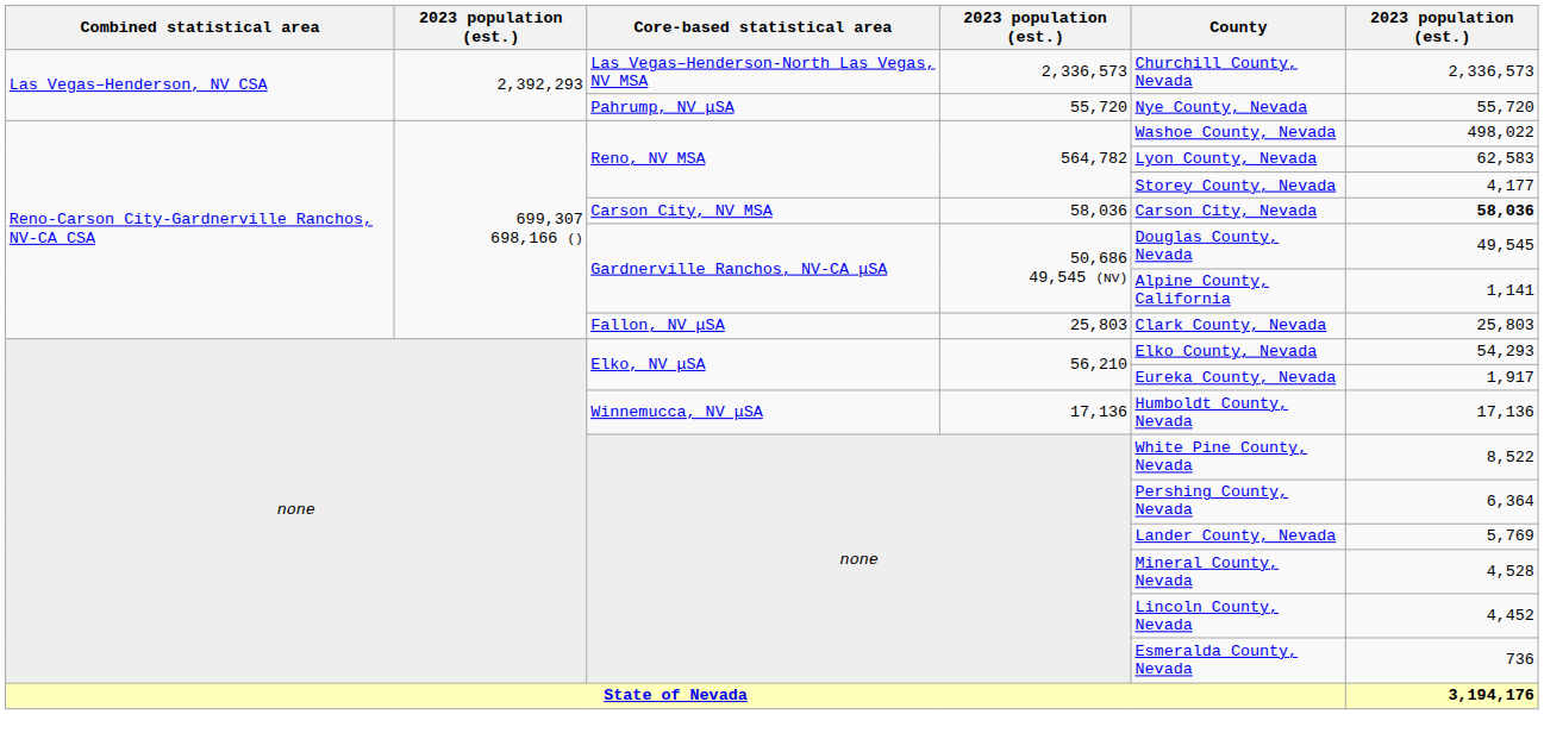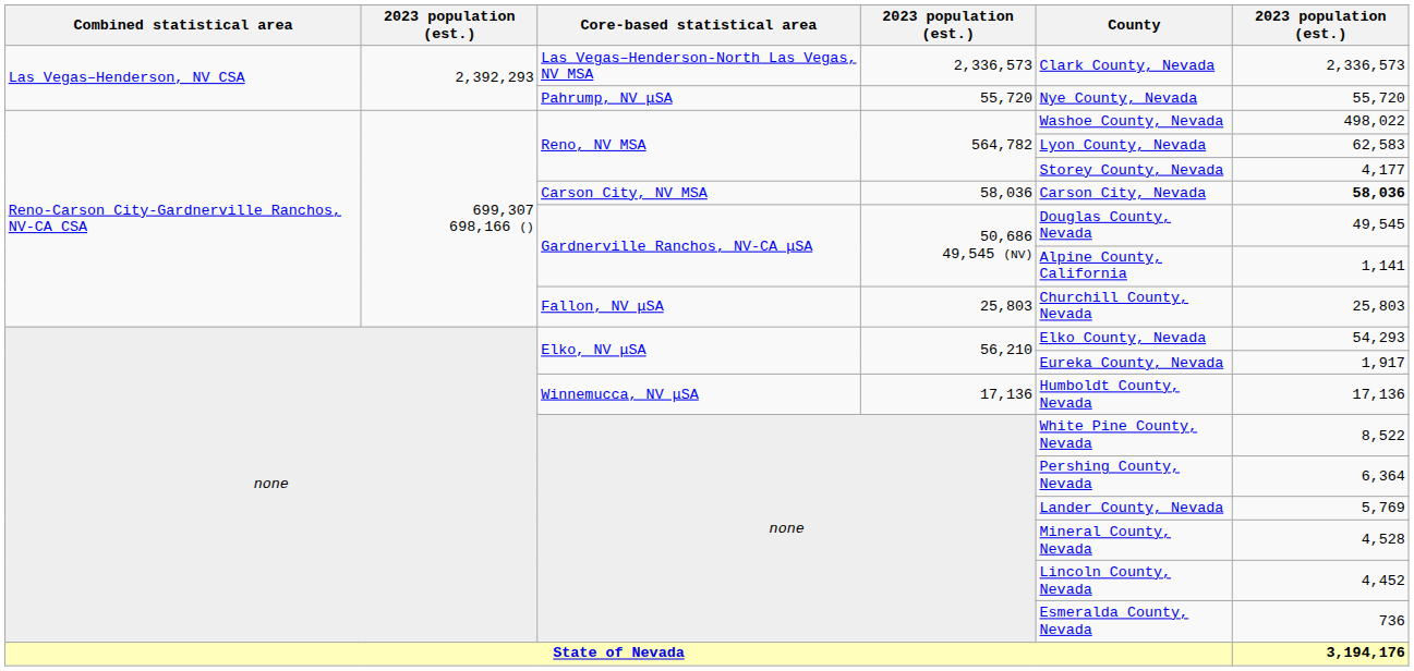 <table class=wikitable>
 <tr>
 <th>Combined statistical area</th>
 <th>2023 population (est.)</th>
 <th>Core-based statistical area</th>
 <th>2023 population (est.)</th>
 <th>County</th>
 <th>2023 population (est.)</th>
 </tr>
 <tr>
 <td rowspan=2><a href='#'>Las Vegas–Henderson, NV CSA</a></td>
 <td rowspan=2 align=right>2,392,293</td>
 <td rowspan=1><a href='#'>Las Vegas–Henderson-North Las Vegas, NV MSA</a></td>
 <td rowspan=1 align=right>2,336,573</td>
-<td><a href='#'>Churchill County, Nevada</a></td>
+<td><a href='#'>Clark County, Nevada</a></td>
 <td align=right>2,336,573</td>
 </tr>
 <tr>
 <td rowspan=1><a href='#'>Pahrump, NV μSA</a></td>
 <td rowspan=1 align=right>55,720</td>
 <td><a href='#'>Nye County, Nevada</a></td>
 <td align=right>55,720</td>
 </tr>
 <tr>
 <td rowspan=7><a href='#'><span>Reno-Carson City-Gardnerville Ranchos, NV-CA CSA</span></a></td>
 <td rowspan=7 align=right><span>699,307</span><br>698,166 <small>()</small></td>
 <td rowspan=3><a href='#'>Reno, NV MSA</a></td>
 <td rowspan=3 align=right>564,782</td>
 <td><a href='#'>Washoe County, Nevada</a></td>
 <td align=right>498,022</td>
 </tr>
 <tr>
 <td><a href='#'>Lyon County, Nevada</a></td>
 <td align=right>62,583</td>
 </tr>
 <tr>
 <td><a href='#'>Storey County, Nevada</a></td>
 <td align=right>4,177</td>
 </tr>
 <tr>
 <td rowspan=1><a href='#'>Carson City, NV MSA</a></td>
 <td rowspan=1 align=right>58,036</td>
 <td><a href='#'>Carson City, Nevada</a></td>
 <td align=right><strong>58,036</strong></td>
 </tr>
 <tr>
 <td rowspan=2><a href='#'><span>Gardnerville Ranchos, NV-CA μSA</span></a></td>
 <td rowspan=2 align=right><span>50,686</span><br>49,545 <small>(NV)</small></td>
 <td><a href='#'>Douglas County, Nevada</a></td>
 <td align=right>49,545</td>
 </tr>
 <tr>
 <td><a href='#'><span>Alpine County, California</span></a></td>
 <td align=right><span>1,141</span></td>
 </tr>
 <tr>
 <td rowspan=1><a href='#'>Fallon, NV μSA</a></td>
 <td rowspan=1 align=right>25,803</td>
-<td><a href='#'>Clark County, Nevada</a></td>
+<td><a href='#'>Churchill County, Nevada</a></td>
 <td align=right>25,803</td>
 </tr>
 <tr>
 <td rowspan=9 colspan=2 align=center bgcolor=#EEEEEE><em>none</em></td>
 <td rowspan=2><a href='#'>Elko, NV μSA</a></td>
 <td rowspan=2 align=right>56,210</td>
 <td><a href='#'>Elko County, Nevada</a></td>
 <td align=right>54,293</td>
 </tr>
 <tr>
 <td><a href='#'>Eureka County, Nevada</a></td>
 <td align=right>1,917</td>
 </tr>
 <tr>
 <td rowspan=1><a href='#'>Winnemucca, NV μSA</a></td>
 <td rowspan=1 align=right>17,136</td>
 <td><a href='#'>Humboldt County, Nevada</a></td>
 <td align=right>17,136</td>
 </tr>
 <tr>
 <td rowspan=6 colspan=2 align=center bgcolor=#EEEEEE><em>none</em></td>
 <td><a href='#'>White Pine County, Nevada</a></td>
 <td align=right>8,522</td>
 </tr>
 <tr>
 <td><a href='#'>Pershing County, Nevada</a></td>
 <td align=right>6,364</td>
 </tr>
 <tr>
 <td><a href='#'>Lander County, Nevada</a></td>
 <td align=right>5,769</td>
 </tr>
 <tr>
 <td><a href='#'>Mineral County, Nevada</a></td>
 <td align=right>4,528</td>
 </tr>
 <tr>
 <td><a href='#'>Lincoln County, Nevada</a></td>
 <td align=right>4,452</td>
 </tr>
 <tr>
 <td><a href='#'>Esmeralda County, Nevada</a></td>
 <td align=right>736</td>
 </tr>
 <tr style="font-weight:bold;" bgcolor=#FFFFBB>
 <td colspan=5 align=center><a href='#'>State of Nevada</a></td>
 <td align=right>3,194,176</td>
 </tr>
 </table>
